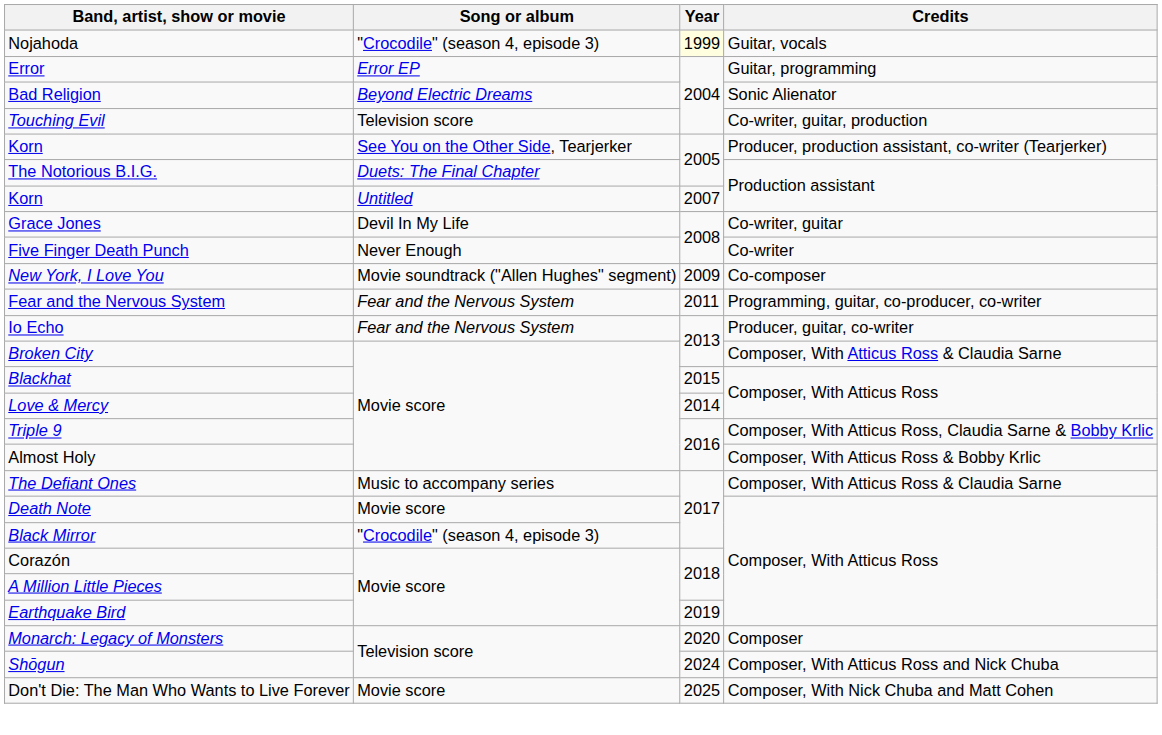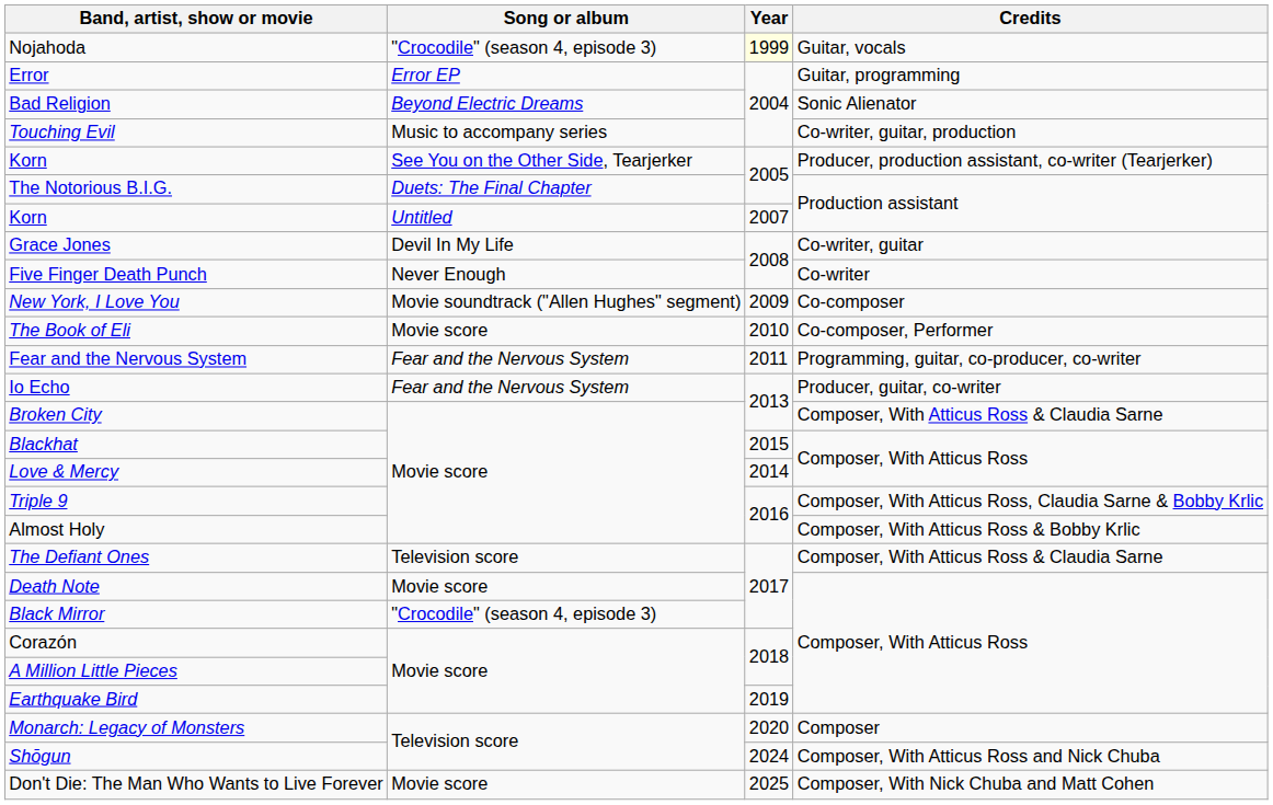 <table class="wikitable" border="1">
 <tr>
 <th>Band, artist, show or movie</th>
 <th>Song or album</th>
 <th>Year</th>
 <th>Credits</th>
 </tr>
 <tr>
 <td>Nojahoda</td>
 <td>"<a href='#'>Crocodile</a>" (season 4, episode 3)</td>
 <td style="background: lightyellow;">1999</td>
 <td>Guitar, vocals</td>
 </tr>
 <tr>
 <td><a href='#'>Error</a></td>
 <td><a href='#'><em>Error EP</em></a></td>
 <td rowspan=3>2004</td>
 <td>Guitar, programming</td>
 </tr>
 <tr>
 <td><a href='#'>Bad Religion</a></td>
 <td><a href='#'><em>Beyond Electric Dreams</em></a></td>
 <td>Sonic Alienator</td>
 </tr>
 <tr>
 <td><em><a href='#'>Touching Evil</a></em></td>
-<td>Television score</td>
+<td>Music to accompany series</td>
 <td>Co-writer, guitar, production</td>
 </tr>
 <tr>
 <td><a href='#'>Korn</a></td>
 <td><a href='#'>See You on the Other Side</a>, Tearjerker</td>
 <td rowspan=2>2005</td>
 <td>Producer, production assistant, co-writer (Tearjerker)</td>
 </tr>
 <tr>
 <td><a href='#'>The Notorious B.I.G.</a></td>
 <td><em><a href='#'>Duets: The Final Chapter</a></em></td>
 <td rowspan=2>Production assistant</td>
 </tr>
 <tr>
 <td><a href='#'>Korn</a></td>
 <td><a href='#'><em>Untitled</em></a></td>
 <td>2007</td>
 </tr>
 <tr>
 <td><a href='#'>Grace Jones</a></td>
 <td>Devil In My Life</td>
 <td rowspan=2>2008</td>
 <td>Co-writer, guitar</td>
 </tr>
 <tr>
 <td><a href='#'>Five Finger Death Punch</a></td>
 <td>Never Enough</td>
 <td>Co-writer</td>
 </tr>
 <tr>
 <td><em><a href='#'>New York, I Love You</a></em></td>
 <td>Movie soundtrack ("Allen Hughes" segment)</td>
 <td>2009</td>
 <td>Co-composer</td>
+</tr>
+<tr>
+<td><em><a href='#'>The Book of Eli</a></em></td>
+<td>Movie score</td>
+<td>2010</td>
+<td>Co-composer, Performer</td>
 </tr>
 <tr>
 <td><a href='#'>Fear and the Nervous System</a></td>
 <td><em>Fear and the Nervous System</em></td>
 <td>2011</td>
 <td>Programming, guitar, co-producer, co-writer</td>
 </tr>
 <tr>
 <td><a href='#'>Io Echo</a></td>
 <td><em>Fear and the Nervous System</em></td>
 <td rowspan=2>2013</td>
 <td>Producer, guitar, co-writer</td>
 </tr>
 <tr>
 <td><em><a href='#'>Broken City</a></em></td>
 <td rowspan=5>Movie score</td>
 <td>Composer, With <a href='#'>Atticus Ross</a> & Claudia Sarne</td>
 </tr>
 <tr>
 <td><a href='#'><em>Blackhat</em></a></td>
 <td>2015</td>
 <td rowspan=2>Composer, With Atticus Ross</td>
 </tr>
 <tr>
 <td><a href='#'><em>Love & Mercy</em></a></td>
 <td>2014</td>
 </tr>
 <tr>
 <td><em><a href='#'>Triple 9</a></em></td>
 <td rowspan=2>2016</td>
 <td>Composer, With Atticus Ross, Claudia Sarne & <a href='#'>Bobby Krlic</a></td>
 </tr>
 <tr>
 <td>Almost Holy</td>
 <td>Composer, With Atticus Ross & Bobby Krlic</td>
 </tr>
 <tr>
 <td><a href='#'><em>The Defiant Ones</em></a></td>
-<td>Music to accompany series</td>
+<td>Television score</td>
 <td rowspan=3>2017</td>
 <td>Composer, With Atticus Ross & Claudia Sarne</td>
 </tr>
 <tr>
 <td><a href='#'><em>Death Note</em></a></td>
 <td>Movie score</td>
 <td rowspan=5>Composer, With Atticus Ross</td>
 </tr>
 <tr>
 <td><em><a href='#'>Black Mirror</a></em></td>
 <td>"<a href='#'>Crocodile</a>" (season 4, episode 3)</td>
 </tr>
 <tr>
 <td>Corazón</td>
 <td rowspan=3>Movie score</td>
 <td rowspan=2>2018</td>
 </tr>
 <tr>
 <td><em><a href='#'>A Million Little Pieces</a></em></td>
 </tr>
 <tr>
 <td><em><a href='#'>Earthquake Bird</a></em></td>
 <td>2019</td>
 </tr>
 <tr>
 <td><em><a href='#'>Monarch: Legacy of Monsters</a></em></td>
 <td rowspan=2>Television score</td>
 <td>2020</td>
 <td>Composer</td>
 </tr>
 <tr>
 <td><a href='#'><em>Shōgun</em></a></td>
 <td>2024</td>
 <td>Composer, With Atticus Ross and Nick Chuba</td>
 </tr>
 <tr>
 <td>Don't Die: The Man Who Wants to Live Forever</td>
 <td>Movie score</td>
 <td>2025</td>
 <td>Composer, With Nick Chuba and Matt Cohen</td>
 </tr>
 </table>
